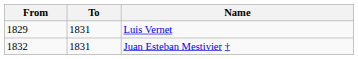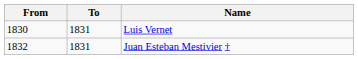 <table class="wikitable" style="width:60%">
 <tr>
 <th>From</th>
 <th>To</th>
 <th>Name</th>
 </tr>
 <tr>
-<td>1829</td>
+<td>1830</td>
 <td>1831</td>
 <td><a href='#'>Luis Vernet</a></td>
 </tr>
 <tr>
 <td>1832</td>
 <td>1831</td>
 <td><a href='#'>Juan Esteban Mestivier</a> <a href='#'>†</a></td>
 </tr>
 </table>
